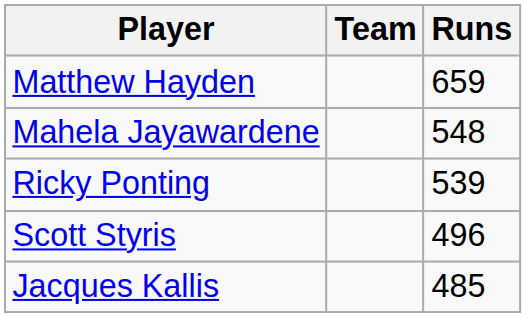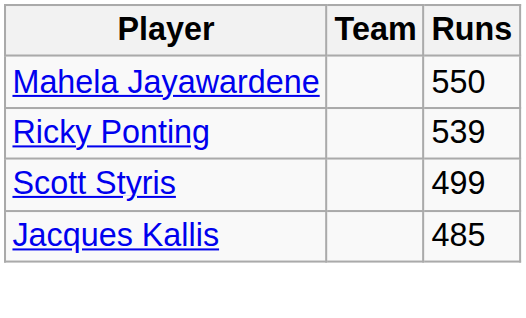 <table class="wikitable">
 <tr>
 <th>Player</th>
 <th>Team</th>
 <th>Runs</th>
 </tr>
 <tr>
-<td><a href='#'>Matthew Hayden</a></td>
-<td></td>
-<td>659</td>
-</tr>
-<tr>
 <td><a href='#'>Mahela Jayawardene</a></td>
 <td></td>
-<td>548</td>
+<td>550</td>
 </tr>
 <tr>
 <td><a href='#'>Ricky Ponting</a></td>
 <td></td>
 <td>539</td>
 </tr>
 <tr>
 <td><a href='#'>Scott Styris</a></td>
 <td></td>
-<td>496</td>
+<td>499</td>
 </tr>
 <tr>
 <td><a href='#'>Jacques Kallis</a></td>
 <td></td>
 <td>485</td>
 </tr>
 </table>
